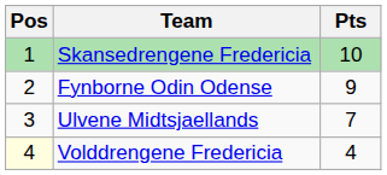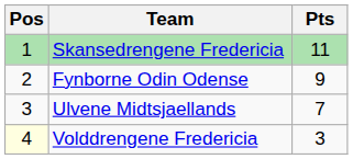 <table class="wikitable" style="font-size: 100%">
 <tr>
 <th width=20>Pos</th>
 <th width=200>Team</th>
 <th width=40>Pts</th>
 </tr>
 <tr align=center style="background:#ACE1AF;">
 <td>1</td>
 <td align="left"><a href='#'>Skansedrengene Fredericia</a></td>
-<td>10</td>
+<td>11</td>
 </tr>
 <tr align=center>
 <td>2</td>
 <td align="left"><a href='#'>Fynborne Odin Odense</a></td>
 <td>9</td>
 </tr>
 <tr align=center>
 <td>3</td>
 <td align="left"><a href='#'>Ulvene Midtsjaellands</a></td>
 <td>7</td>
 </tr>
 <tr align=center>
 <td style="background: lightyellow;">4</td>
 <td align="left"><a href='#'>Volddrengene Fredericia</a></td>
-<td>4</td>
+<td>3</td>
 </tr>
 </table>
